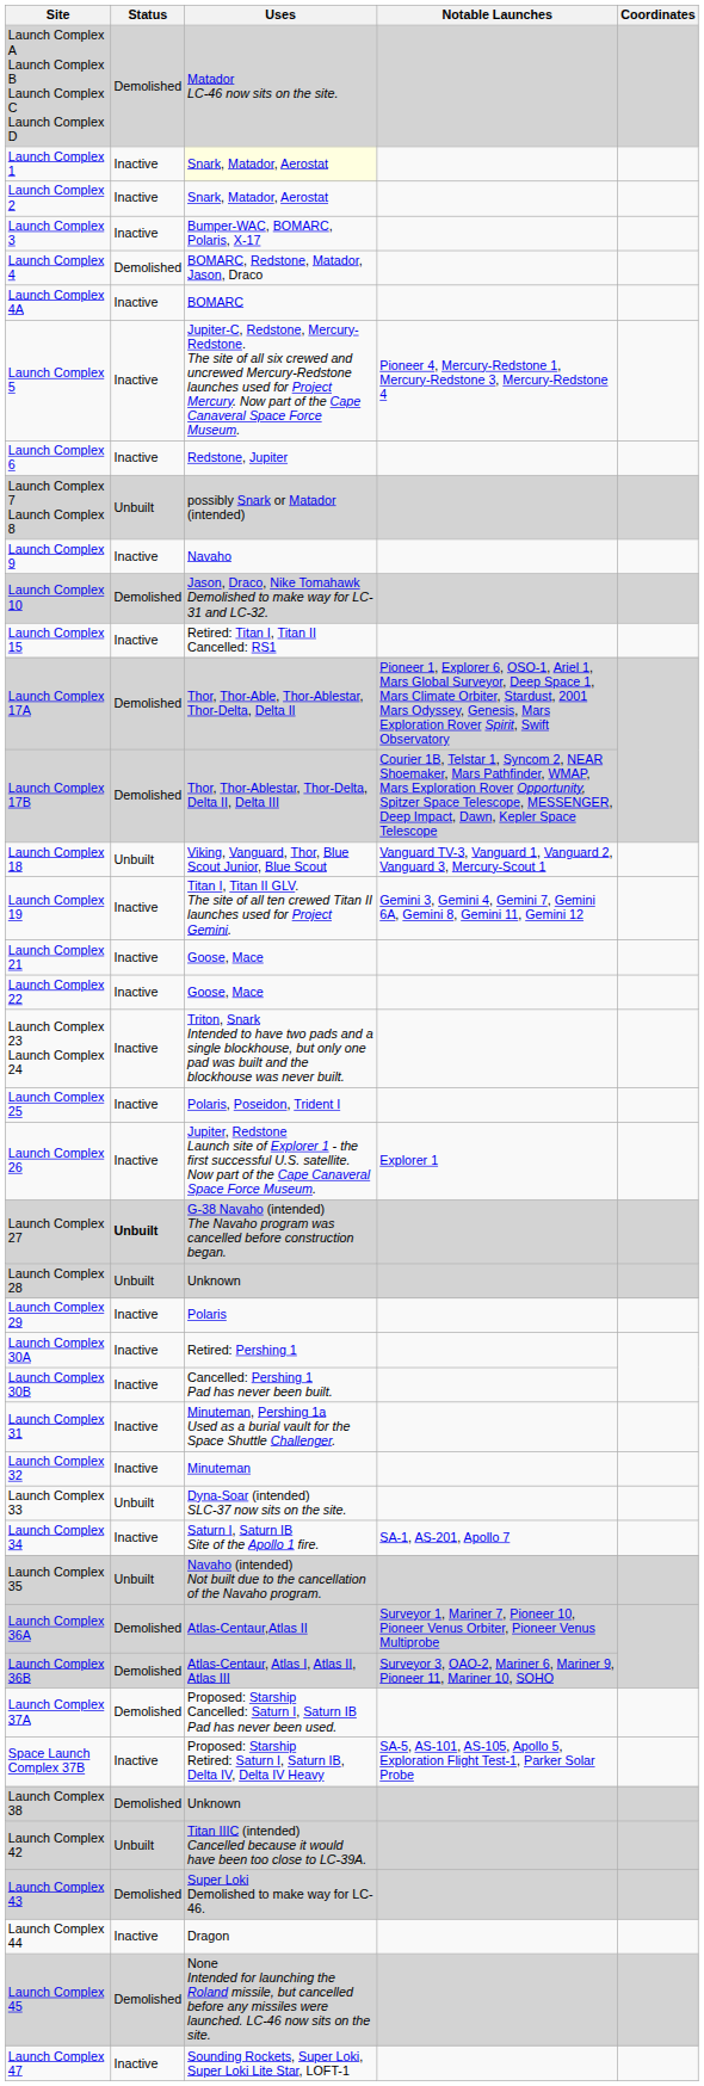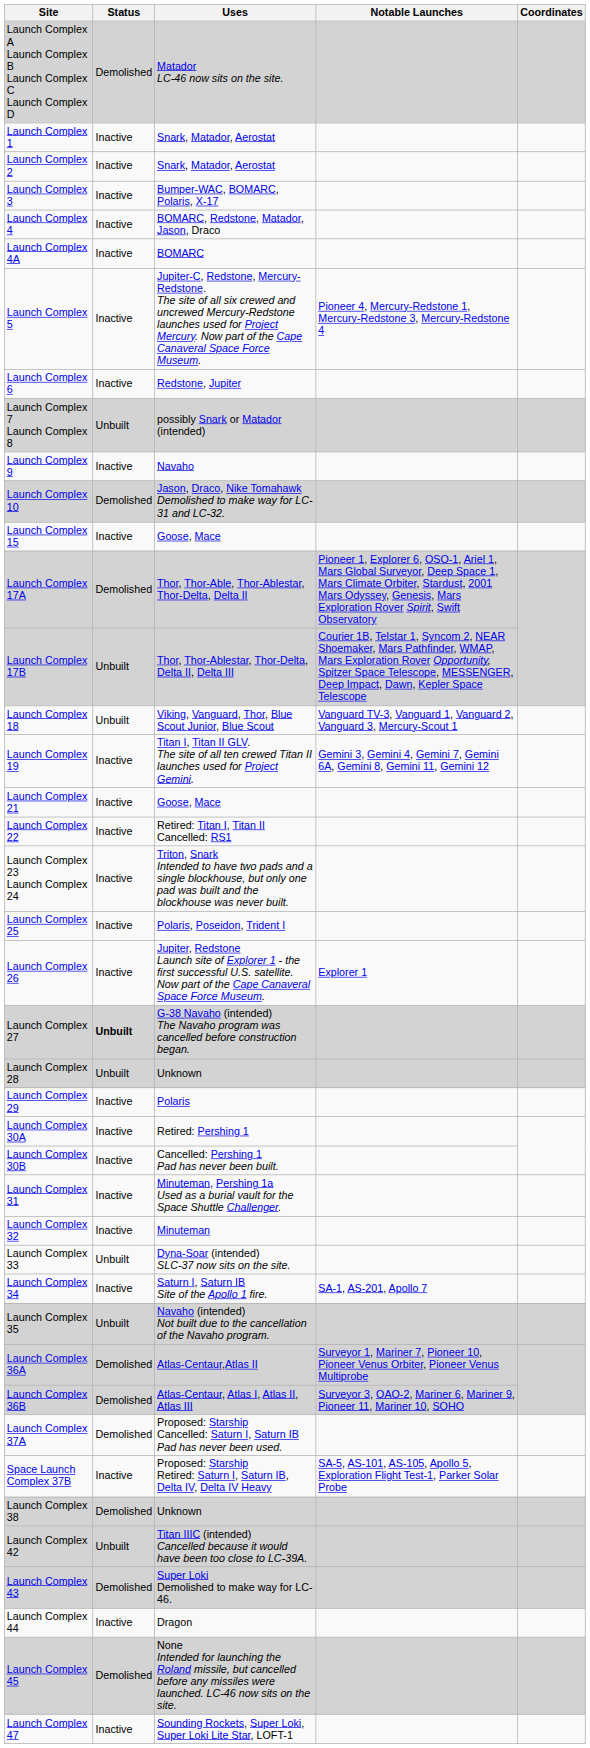 <table class="wikitable" border="1">
 <tr>
 <th width=125>Site</th>
 <th>Status</th>
 <th>Uses</th>
 <th>Notable Launches</th>
 <th>Coordinates</th>
 </tr>
 <tr bgcolor=lightgrey>
 <td>Launch Complex A<br>Launch Complex B<br>Launch Complex C<br>Launch Complex D</td>
 <td>Demolished</td>
 <td><a href='#'>Matador</a><br><em>LC-46 now sits on the site.</em></td>
 <td></td>
 <td></td>
 </tr>
 <tr>
 <td><a href='#'>Launch Complex 1</a></td>
 <td>Inactive</td>
-<td style="background: lightyellow;"><a href='#'>Snark</a>, <a href='#'>Matador</a>, <a href='#'>Aerostat</a></td>
+<td><a href='#'>Snark</a>, <a href='#'>Matador</a>, <a href='#'>Aerostat</a></td>
 <td></td>
 <td></td>
 </tr>
 <tr>
 <td><a href='#'>Launch Complex 2</a></td>
 <td>Inactive</td>
 <td><a href='#'>Snark</a>, <a href='#'>Matador</a>, <a href='#'>Aerostat</a></td>
 <td></td>
 <td></td>
 </tr>
 <tr>
 <td><a href='#'>Launch Complex 3</a></td>
 <td>Inactive</td>
 <td><a href='#'>Bumper-WAC</a>, <a href='#'>BOMARC</a>, <a href='#'>Polaris</a>, <a href='#'>X-17</a></td>
 <td></td>
 <td></td>
 </tr>
 <tr>
 <td><a href='#'>Launch Complex 4</a></td>
-<td>Demolished</td>
+<td>Inactive</td>
 <td><a href='#'>BOMARC</a>, <a href='#'>Redstone</a>, <a href='#'>Matador</a>, <a href='#'>Jason</a>, Draco</td>
 <td></td>
 <td></td>
 </tr>
 <tr>
 <td><a href='#'>Launch Complex 4A</a></td>
 <td>Inactive</td>
 <td><a href='#'>BOMARC</a></td>
 <td></td>
 <td></td>
 </tr>
 <tr>
 <td><a href='#'>Launch Complex 5</a></td>
 <td>Inactive</td>
 <td><a href='#'>Jupiter-C</a>, <a href='#'>Redstone</a>, <a href='#'>Mercury-Redstone</a>.<br><em>The site of all six crewed and uncrewed Mercury-Redstone launches used for <a href='#'>Project Mercury</a>. Now part of the <a href='#'>Cape Canaveral Space Force Museum</a>.</em></td>
 <td><a href='#'>Pioneer 4</a>, <a href='#'>Mercury-Redstone 1</a>, <a href='#'>Mercury-Redstone 3</a>, <a href='#'>Mercury-Redstone 4</a></td>
 <td></td>
 </tr>
 <tr>
 <td><a href='#'>Launch Complex 6</a></td>
 <td>Inactive</td>
 <td><a href='#'>Redstone</a>, <a href='#'>Jupiter</a></td>
 <td></td>
 <td></td>
 </tr>
 <tr bgcolor=lightgrey>
 <td>Launch Complex 7<br>Launch Complex 8</td>
 <td>Unbuilt</td>
 <td>possibly <a href='#'>Snark</a> or <a href='#'>Matador</a> (intended)</td>
 <td></td>
 <td></td>
 </tr>
 <tr>
 <td><a href='#'>Launch Complex 9</a></td>
 <td>Inactive</td>
 <td><a href='#'>Navaho</a></td>
 <td></td>
 <td></td>
 </tr>
 <tr bgcolor=lightgrey>
 <td><a href='#'>Launch Complex 10</a></td>
 <td>Demolished</td>
 <td><a href='#'>Jason</a>, <a href='#'>Draco</a>, <a href='#'>Nike Tomahawk</a><br><em>Demolished to make way for LC-31 and LC-32.</em></td>
 <td></td>
 <td></td>
 </tr>
 <tr>
 <td><a href='#'>Launch Complex 15</a></td>
 <td>Inactive</td>
-<td>Retired: <a href='#'>Titan I</a>, <a href='#'>Titan II</a><br>Cancelled: <a href='#'>RS1</a></td>
+<td><a href='#'>Goose</a>, <a href='#'>Mace</a></td>
 <td></td>
 <td></td>
 </tr>
 <tr bgcolor=lightgrey>
 <td><a href='#'>Launch Complex 17A</a></td>
 <td>Demolished</td>
 <td><a href='#'>Thor</a>, <a href='#'>Thor-Able</a>, <a href='#'>Thor-Ablestar</a>, <a href='#'>Thor-Delta</a>, <a href='#'>Delta II</a></td>
 <td><a href='#'>Pioneer 1</a>, <a href='#'>Explorer 6</a>, <a href='#'>OSO-1</a>, <a href='#'>Ariel 1</a>, <a href='#'>Mars Global Surveyor</a>, <a href='#'>Deep Space 1</a>, <a href='#'>Mars Climate Orbiter</a>, <a href='#'>Stardust</a>, <a href='#'>2001 Mars Odyssey</a>, <a href='#'>Genesis</a>, <a href='#'>Mars Exploration Rover</a> <em><a href='#'>Spirit</a></em>, <a href='#'>Swift Observatory</a></td>
 <td rowspan="2"></td>
 </tr>
 <tr bgcolor=lightgrey>
 <td><a href='#'>Launch Complex 17B</a></td>
-<td>Demolished</td>
+<td>Unbuilt</td>
 <td><a href='#'>Thor</a>, <a href='#'>Thor-Ablestar</a>, <a href='#'>Thor-Delta</a>, <a href='#'>Delta II</a>, <a href='#'>Delta III</a></td>
 <td><a href='#'>Courier 1B</a>, <a href='#'>Telstar 1</a>, <a href='#'>Syncom 2</a>, <a href='#'>NEAR Shoemaker</a>, <a href='#'>Mars Pathfinder</a>, <a href='#'>WMAP</a>, <a href='#'>Mars Exploration Rover</a> <em><a href='#'>Opportunity</a>,</em> <a href='#'>Spitzer Space Telescope</a>, <a href='#'>MESSENGER</a>, <a href='#'>Deep Impact</a>, <a href='#'>Dawn</a>, <a href='#'>Kepler Space Telescope</a></td>
 </tr>
 <tr>
 <td><a href='#'>Launch Complex 18</a></td>
 <td>Unbuilt</td>
 <td><a href='#'>Viking</a>, <a href='#'>Vanguard</a>, <a href='#'>Thor</a>, <a href='#'>Blue Scout Junior</a>, <a href='#'>Blue Scout</a></td>
 <td><a href='#'>Vanguard TV-3</a>, <a href='#'>Vanguard 1</a>, <a href='#'>Vanguard 2</a>, <a href='#'>Vanguard 3</a>, <a href='#'>Mercury-Scout 1</a></td>
 <td></td>
 </tr>
 <tr>
 <td><a href='#'>Launch Complex 19</a></td>
 <td>Inactive</td>
 <td><a href='#'>Titan I</a>, <a href='#'>Titan II GLV</a>.  <br><em>The site of all ten crewed Titan II launches used for <a href='#'>Project Gemini</a>.</em></td>
 <td><a href='#'>Gemini 3</a>, <a href='#'>Gemini 4</a>, <a href='#'>Gemini 7</a>, <a href='#'>Gemini 6A</a>, <a href='#'>Gemini 8</a>, <a href='#'>Gemini 11</a>, <a href='#'>Gemini 12</a></td>
 <td></td>
 </tr>
 <tr>
 <td><a href='#'>Launch Complex 21</a></td>
 <td>Inactive</td>
 <td><a href='#'>Goose</a>, <a href='#'>Mace</a></td>
 <td></td>
 <td></td>
 </tr>
 <tr>
 <td><a href='#'>Launch Complex 22</a></td>
 <td>Inactive</td>
-<td><a href='#'>Goose</a>, <a href='#'>Mace</a></td>
+<td>Retired: <a href='#'>Titan I</a>, <a href='#'>Titan II</a><br>Cancelled: <a href='#'>RS1</a></td>
 <td></td>
 <td></td>
 </tr>
 <tr>
 <td>Launch Complex 23<br>Launch Complex 24</td>
 <td>Inactive</td>
 <td><a href='#'>Triton</a>, <a href='#'>Snark</a><br><em>Intended to have two pads and a single blockhouse, but only one pad was built and the blockhouse was never built.</em></td>
 <td></td>
 <td></td>
 </tr>
 <tr>
 <td><a href='#'>Launch Complex 25</a></td>
 <td>Inactive</td>
 <td><a href='#'>Polaris</a>, <a href='#'>Poseidon</a>, <a href='#'>Trident I</a></td>
 <td></td>
 <td></td>
 </tr>
 <tr>
 <td><a href='#'>Launch Complex 26</a></td>
 <td>Inactive</td>
 <td><a href='#'>Jupiter</a>, <a href='#'>Redstone</a> <br><em>Launch site of <a href='#'>Explorer 1</a> - the first successful U.S. satellite. Now part of the <a href='#'>Cape Canaveral Space Force Museum</a>.</em></td>
 <td><a href='#'>Explorer 1</a></td>
 <td></td>
 </tr>
 <tr bgcolor=lightgrey>
 <td>Launch Complex 27</td>
 <td><strong>Unbuilt</strong></td>
 <td><a href='#'>G-38 Navaho</a> (intended)<br><em>The Navaho program was cancelled before construction began.</em></td>
 <td></td>
 <td></td>
 </tr>
 <tr bgcolor=lightgrey>
 <td>Launch Complex 28</td>
 <td>Unbuilt</td>
 <td>Unknown</td>
 <td></td>
 <td></td>
 </tr>
 <tr>
 <td><a href='#'>Launch Complex 29</a></td>
 <td>Inactive</td>
 <td><a href='#'>Polaris</a></td>
 <td></td>
 <td></td>
 </tr>
 <tr>
 <td><a href='#'>Launch Complex 30A</a></td>
 <td>Inactive</td>
 <td>Retired: <a href='#'>Pershing 1</a></td>
 <td></td>
 <td rowspan="2"></td>
 </tr>
 <tr>
 <td><a href='#'>Launch Complex 30B</a></td>
 <td>Inactive</td>
 <td>Cancelled: <a href='#'>Pershing 1</a><br><em>Pad has never been built.</em></td>
 <td></td>
 </tr>
 <tr>
 <td><a href='#'>Launch Complex 31</a></td>
 <td>Inactive</td>
 <td><a href='#'>Minuteman</a>, <a href='#'>Pershing 1a</a><br><em>Used as a burial vault for the Space Shuttle <a href='#'>Challenger</a>.</em></td>
 <td></td>
 <td></td>
 </tr>
 <tr>
 <td><a href='#'>Launch Complex 32</a></td>
 <td>Inactive</td>
 <td><a href='#'>Minuteman</a></td>
 <td></td>
 <td></td>
 </tr>
 <tr>
 <td>Launch Complex 33</td>
 <td>Unbuilt</td>
 <td><a href='#'>Dyna-Soar</a> (intended)<br><em>SLC-37 now sits on the site.</em></td>
 <td></td>
 <td></td>
 </tr>
 <tr>
 <td><a href='#'>Launch Complex 34</a></td>
 <td>Inactive</td>
 <td><a href='#'>Saturn I</a>, <a href='#'>Saturn IB</a><br><em>Site of the <a href='#'>Apollo 1</a> fire.</em></td>
 <td><a href='#'>SA-1</a>, <a href='#'>AS-201</a>, <a href='#'>Apollo 7</a></td>
 <td></td>
 </tr>
 <tr bgcolor=lightgrey>
 <td>Launch Complex 35</td>
 <td>Unbuilt</td>
 <td><a href='#'>Navaho</a> (intended)<br><em>Not built due to the cancellation of the Navaho program.</em></td>
 <td></td>
 <td></td>
 </tr>
 <tr bgcolor=lightgrey>
 <td><a href='#'>Launch Complex 36A</a></td>
 <td>Demolished</td>
 <td><a href='#'>Atlas-Centaur</a>,<a href='#'>Atlas II</a></td>
 <td><a href='#'>Surveyor 1</a>, <a href='#'>Mariner 7</a>, <a href='#'>Pioneer 10</a>, <a href='#'>Pioneer Venus Orbiter</a>, <a href='#'>Pioneer Venus Multiprobe</a></td>
 <td rowspan="2"></td>
 </tr>
 <tr bgcolor=lightgrey>
 <td><a href='#'>Launch Complex 36B</a></td>
 <td>Demolished</td>
 <td><a href='#'>Atlas-Centaur</a>, <a href='#'>Atlas I</a>, <a href='#'>Atlas II</a>, <a href='#'>Atlas III</a></td>
 <td><a href='#'>Surveyor 3</a>, <a href='#'>OAO-2</a>, <a href='#'>Mariner 6</a>, <a href='#'>Mariner 9</a>, <a href='#'>Pioneer 11</a>, <a href='#'>Mariner 10</a>, <a href='#'>SOHO</a></td>
 </tr>
 <tr>
 <td><a href='#'>Launch Complex 37A</a></td>
 <td>Demolished</td>
 <td>Proposed: <a href='#'>Starship</a><br>Cancelled: <a href='#'>Saturn I</a>, <a href='#'>Saturn IB</a><br><em>Pad has never been used.</em></td>
 <td></td>
 <td></td>
 </tr>
 <tr>
 <td><a href='#'>Space Launch Complex 37B</a></td>
 <td>Inactive</td>
 <td>Proposed: <a href='#'>Starship</a><br>Retired:  <a href='#'>Saturn I</a>, <a href='#'>Saturn IB</a>, <a href='#'>Delta IV</a>, <a href='#'>Delta IV Heavy</a></td>
 <td><a href='#'>SA-5</a>, <a href='#'>AS-101</a>, <a href='#'>AS-105</a>, <a href='#'>Apollo 5</a>, <a href='#'>Exploration Flight Test-1</a>, <a href='#'>Parker Solar Probe</a></td>
 <td></td>
 </tr>
 <tr bgcolor=lightgrey>
 <td>Launch Complex 38</td>
 <td>Demolished</td>
 <td>Unknown</td>
 <td></td>
 <td></td>
 </tr>
 <tr bgcolor=lightgrey>
 <td>Launch Complex 42</td>
 <td>Unbuilt</td>
 <td><a href='#'>Titan IIIC</a> (intended)<br><em>Cancelled because it would have been too close to LC-39A.</em></td>
 <td></td>
 <td></td>
 </tr>
 <tr bgcolor=lightgrey>
 <td><a href='#'>Launch Complex 43</a></td>
 <td>Demolished</td>
 <td><a href='#'>Super Loki</a><br>Demolished to make way for LC-46.</td>
 <td></td>
 <td></td>
 </tr>
 <tr>
 <td>Launch Complex 44</td>
 <td>Inactive</td>
 <td>Dragon</td>
 <td></td>
 <td></td>
 </tr>
 <tr bgcolor=lightgrey>
 <td><a href='#'>Launch Complex 45</a></td>
 <td>Demolished</td>
 <td>None<br><em>Intended for launching the <a href='#'>Roland</a> missile, but cancelled before any missiles were launched. LC-46 now sits on the site.</em></td>
 <td></td>
 <td></td>
 </tr>
 <tr>
 <td><a href='#'>Launch Complex 47</a></td>
 <td>Inactive</td>
 <td><a href='#'>Sounding Rockets</a>, <a href='#'>Super Loki</a>, <a href='#'>Super Loki Lite Star</a>, LOFT-1</td>
 <td></td>
 <td></td>
 </tr>
 </table>
